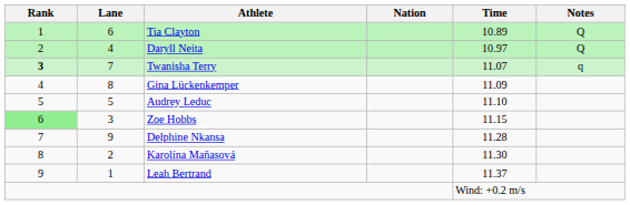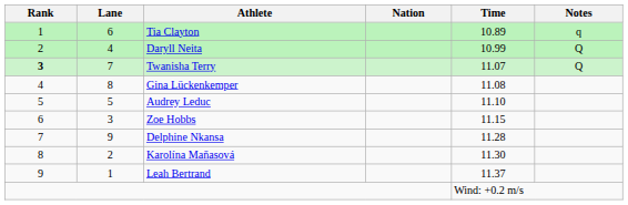 <table class="wikitable sortable" style="text-align:center;width: 70%;">
 <tr>
 <th>Rank</th>
 <th>Lane</th>
 <th>Athlete</th>
 <th>Nation</th>
 <th>Time</th>
 <th>Notes</th>
 </tr>
 <tr bgcolor=bbf3bb>
 <td>1</td>
 <td>6</td>
 <td align=left><a href='#'>Tia Clayton</a></td>
 <td align=left></td>
 <td>10.89</td>
-<td>Q</td>
+<td>q</td>
 </tr>
 <tr bgcolor=bbf3bb>
 <td>2</td>
 <td>4</td>
 <td align=left><a href='#'>Daryll Neita</a></td>
 <td align=left></td>
-<td>10.97</td>
+<td>10.99</td>
 <td>Q</td>
 </tr>
 <tr bgcolor="ccf3cc">
 <td><strong>3</strong></td>
 <td>7</td>
 <td align=left><a href='#'>Twanisha Terry</a></td>
 <td align=left></td>
 <td>11.07</td>
-<td>q</td>
+<td>Q</td>
 </tr>
 <tr>
 <td>4</td>
 <td>8</td>
 <td align=left><a href='#'>Gina Lückenkemper</a></td>
 <td align=left></td>
-<td>11.09</td>
+<td>11.08</td>
 <td></td>
 </tr>
 <tr>
 <td>5</td>
 <td>5</td>
 <td align=left><a href='#'>Audrey Leduc</a></td>
 <td align=left></td>
 <td>11.10</td>
 <td></td>
 </tr>
 <tr>
-<td style="background: lightgreen;">6</td>
+<td>6</td>
 <td>3</td>
 <td align=left><a href='#'>Zoe Hobbs</a></td>
 <td align=left></td>
 <td>11.15</td>
 <td></td>
 </tr>
 <tr>
 <td>7</td>
 <td>9</td>
 <td align=left><a href='#'>Delphine Nkansa</a></td>
 <td align=left></td>
 <td>11.28</td>
 <td></td>
 </tr>
 <tr>
 <td>8</td>
 <td>2</td>
 <td align=left><a href='#'>Karolína Maňasová</a></td>
 <td align=left></td>
 <td>11.30</td>
 <td></td>
 </tr>
 <tr>
 <td>9</td>
 <td>1</td>
 <td align=left><a href='#'>Leah Bertrand</a></td>
 <td align=left></td>
 <td>11.37</td>
 <td></td>
 </tr>
 <tr class="sortbottom">
 <td colspan="4"></td>
 <td colspan="2" style="text-align:left;">Wind: +0.2 m/s</td>
 </tr>
 </table>
